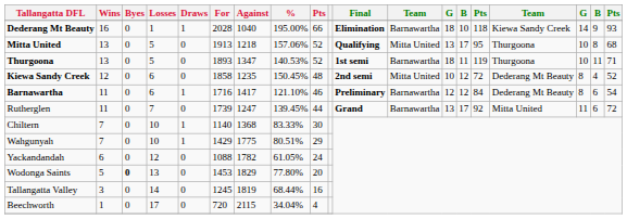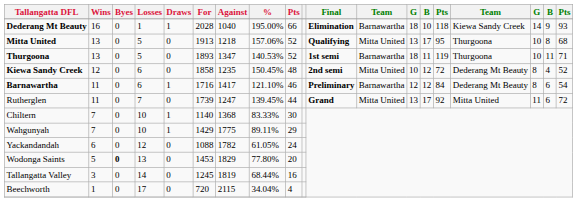 <table style="font-size: 85%; text-align: left;" class="wikitable">
 <tr>
 <th style="color:crimson">Tallangatta  DFL</th>
 <th style="color:crimson">Wins</th>
 <th style="color:crimson">Byes</th>
 <th style="color:crimson">Losses</th>
 <th style="color:crimson">Draws</th>
 <th style="color:crimson">For</th>
 <th style="color:crimson">Against</th>
 <th style="color:crimson">%</th>
 <th style="color:crimson">Pts</th>
 <th></th>
 <th style="color:green">Final</th>
 <th style="color:green">Team</th>
 <th style="color:green">G</th>
 <th style="color:green">B</th>
 <th style="color:green">Pts</th>
 <th style="color:green">Team</th>
 <th style="color:green">G</th>
 <th style="color:green">B</th>
 <th style="color:green">Pts</th>
 </tr>
 <tr>
 </tr>
 <tr>
 </tr>
 <tr>
 <td><strong>	Dederang Mt Beauty	</strong></td>
 <td>16</td>
 <td>0</td>
 <td>1</td>
 <td>1</td>
 <td>2028</td>
 <td>1040</td>
 <td>195.00%</td>
 <td>66</td>
 <td></td>
 <td><strong>Elimination</strong></td>
 <td>Barnawartha</td>
 <td>18</td>
 <td>10</td>
 <td>118</td>
 <td>Kiewa Sandy Creek</td>
 <td>14</td>
 <td>9</td>
 <td>93</td>
 </tr>
 <tr>
 <td><strong>	Mitta United	</strong></td>
 <td>13</td>
 <td>0</td>
 <td>5</td>
 <td>0</td>
 <td>1913</td>
 <td>1218</td>
 <td>157.06%</td>
 <td>52</td>
 <td></td>
 <td><strong>Qualifying</strong></td>
 <td>Mitta United</td>
 <td>13</td>
 <td>17</td>
 <td>95</td>
 <td>Thurgoona</td>
 <td>10</td>
 <td>8</td>
 <td>68</td>
 </tr>
 <tr>
 <td><strong>	Thurgoona	</strong></td>
 <td>13</td>
 <td>0</td>
 <td>5</td>
 <td>0</td>
 <td>1893</td>
 <td>1347</td>
 <td>140.53%</td>
 <td>52</td>
 <td></td>
 <td><strong>1st semi</strong></td>
 <td>Barnawartha</td>
 <td>18</td>
 <td>11</td>
 <td>119</td>
 <td>Thurgoona</td>
 <td>10</td>
 <td>11</td>
 <td>71</td>
 </tr>
 <tr>
 <td><strong>	Kiewa Sandy Creek	</strong></td>
 <td>12</td>
 <td>0</td>
 <td>6</td>
 <td>0</td>
 <td>1858</td>
 <td>1235</td>
 <td>150.45%</td>
 <td>48</td>
 <td></td>
 <td><strong>2nd semi</strong></td>
 <td>Mitta United</td>
 <td>10</td>
 <td>12</td>
 <td>72</td>
 <td>Dederang Mt Beauty</td>
 <td>8</td>
 <td>4</td>
 <td>52</td>
 </tr>
 <tr>
 <td><strong>	Barnawartha	</strong></td>
 <td>11</td>
 <td>0</td>
 <td>6</td>
 <td>1</td>
 <td>1716</td>
 <td>1417</td>
 <td>121.10%</td>
 <td>46</td>
 <td></td>
 <td><strong>Preliminary</strong></td>
 <td>Barnawartha</td>
 <td>12</td>
 <td>12</td>
 <td>84</td>
 <td>Dederang Mt Beauty</td>
 <td>8</td>
 <td>6</td>
 <td>54</td>
 </tr>
 <tr>
 <td>Rutherglen</td>
 <td>11</td>
 <td>0</td>
 <td>7</td>
 <td>0</td>
 <td>1739</td>
 <td>1247</td>
 <td>139.45%</td>
 <td>44</td>
 <td></td>
 <td><strong>Grand</strong></td>
-<td>Barnawartha</td>
+<td>Mitta United</td>
 <td>13</td>
 <td>17</td>
 <td>92</td>
 <td>Mitta United</td>
 <td>11</td>
 <td>6</td>
 <td>72</td>
 </tr>
 <tr>
 <td>Chiltern</td>
 <td>7</td>
 <td>0</td>
 <td>10</td>
 <td>1</td>
 <td>1140</td>
 <td>1368</td>
 <td>83.33%</td>
 <td>30</td>
 <td></td>
 </tr>
 <tr>
 <td>Wahgunyah</td>
 <td>7</td>
 <td>0</td>
 <td>10</td>
 <td>1</td>
 <td>1429</td>
 <td>1775</td>
-<td>80.51%</td>
+<td>89.11%</td>
 <td>29</td>
 <td></td>
 </tr>
 <tr>
 <td>Yackandandah</td>
 <td>6</td>
 <td>0</td>
 <td>12</td>
 <td>0</td>
 <td>1088</td>
 <td>1782</td>
 <td>61.05%</td>
 <td>24</td>
 <td></td>
 </tr>
 <tr>
 <td>Wodonga Saints</td>
 <td>5</td>
 <td><strong>0</strong></td>
 <td>13</td>
 <td>0</td>
 <td>1453</td>
 <td>1829</td>
 <td>77.80%</td>
 <td>20</td>
 <td></td>
 </tr>
 <tr>
 <td>Tallangatta Valley</td>
 <td>3</td>
 <td>0</td>
 <td>14</td>
 <td>0</td>
 <td>1245</td>
 <td>1819</td>
 <td>68.44%</td>
 <td>16</td>
 <td></td>
 </tr>
 <tr>
 <td>Beechworth</td>
 <td>1</td>
 <td>0</td>
 <td>17</td>
 <td>0</td>
 <td>720</td>
 <td>2115</td>
 <td>34.04%</td>
 <td>4</td>
 <td></td>
 </tr>
 <tr>
 </tr>
 </table>
